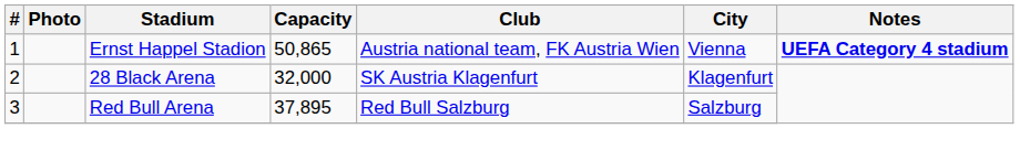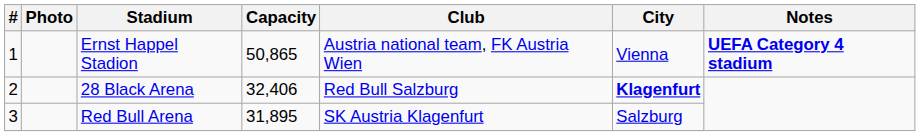 <table class="wikitable sortable">
 <tr>
 <th>#</th>
 <th>Photo</th>
 <th>Stadium</th>
 <th>Capacity</th>
 <th>Club</th>
 <th>City</th>
 <th>Notes</th>
 </tr>
 <tr>
 <td>1</td>
 <td></td>
 <td><a href='#'>Ernst Happel Stadion</a></td>
 <td>50,865</td>
 <td><a href='#'>Austria national team</a>, <a href='#'>FK Austria Wien</a></td>
 <td><a href='#'>Vienna</a></td>
 <td><strong><a href='#'>UEFA Category 4 stadium</a></strong></td>
 </tr>
 <tr>
 <td>2</td>
 <td></td>
 <td><a href='#'>28 Black Arena</a></td>
-<td>32,000</td>
-<td><a href='#'>SK Austria Klagenfurt</a></td>
-<td><a href='#'>Klagenfurt</a></td>
+<td>32,406</td>
+<td><a href='#'>Red Bull Salzburg</a></td>
+<td><strong><a href='#'>Klagenfurt</a></strong></td>
 </tr>
 <tr>
 <td>3</td>
 <td></td>
 <td><a href='#'>Red Bull Arena</a></td>
-<td>37,895</td>
-<td><a href='#'>Red Bull Salzburg</a></td>
+<td>31,895</td>
+<td><a href='#'>SK Austria Klagenfurt</a></td>
 <td><a href='#'>Salzburg</a></td>
 </tr>
 <tr>
 </tr>
 </table>
